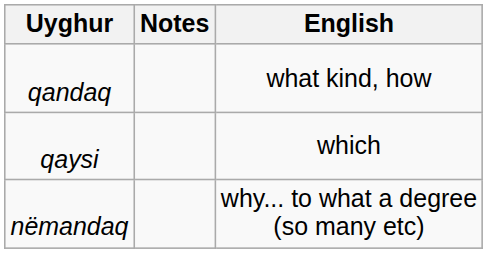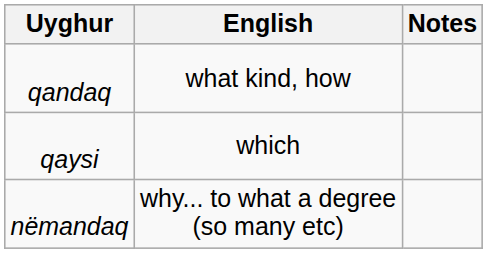 <table class="wikitable" style="text-align: center;">
 <tr>
 <th>Uyghur</th>
+<th>English</th>
 <th>Notes</th>
-<th>English</th>
 </tr>
 <tr>
 <td><strong></strong><br><em>qandaq</em></td>
+<td>what kind, how</td>
 <td></td>
-<td>what kind, how</td>
 </tr>
 <tr>
 <td><strong></strong><br><em>qaysi</em></td>
+<td>which</td>
 <td></td>
-<td>which</td>
 </tr>
 <tr>
 <td><strong></strong><br><em>nëmandaq</em></td>
+<td>why... to what a degree<br>(so many etc)</td>
 <td></td>
-<td>why... to what a degree<br>(so many etc)</td>
 </tr>
 </table>
